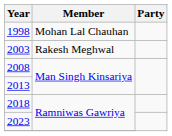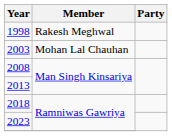 <table class="wikitable sortable">
 <tr>
 <th>Year</th>
 <th>Member</th>
 <th colspan="2">Party</th>
 </tr>
 <tr>
 <td><a href='#'>1998</a></td>
-<td>Mohan Lal Chauhan</td>
+<td>Rakesh Meghwal</td>
 <td></td>
 </tr>
 <tr>
 <td><a href='#'>2003</a></td>
-<td>Rakesh Meghwal</td>
+<td>Mohan Lal Chauhan</td>
 <td></td>
 </tr>
 <tr>
 <td><a href='#'>2008</a></td>
 <td rowspan=2><a href='#'>Man Singh Kinsariya</a></td>
 </tr>
 <tr>
 <td><a href='#'>2013</a></td>
 </tr>
 <tr>
 <td><a href='#'>2018</a></td>
 <td rowspan=2><a href='#'>Ramniwas Gawriya</a></td>
 <td></td>
 </tr>
 <tr>
 <td><a href='#'>2023</a></td>
 </tr>
 <tr>
 </tr>
 </table>
